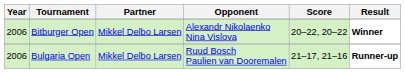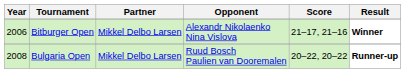 <table class="sortable wikitable" style="font-size: 90%;">
 <tr>
 <th>Year</th>
 <th>Tournament</th>
 <th>Partner</th>
 <th>Opponent</th>
 <th>Score</th>
 <th>Result</th>
 </tr>
 <tr>
 </tr>
 <tr style="background:#D4F1C5">
 <td align="center">2006</td>
 <td align="left"><a href='#'>Bitburger Open</a></td>
 <td align="left"> <a href='#'>Mikkel Delbo Larsen</a></td>
 <td align="left"> <a href='#'>Alexandr Nikolaenko</a> <br>  <a href='#'>Nina Vislova</a></td>
-<td align="left">20–22, 20–22</td>
+<td align="left">21–17, 21–16</td>
 <td style="text-align:left; background:white"> <strong>Winner</strong></td>
 </tr>
 <tr>
 </tr>
 <tr style="background:#D4F1C5">
-<td align="center">2006</td>
+<td align="center">2008</td>
 <td align="left"><a href='#'>Bulgaria Open</a></td>
 <td align="left"> <a href='#'>Mikkel Delbo Larsen</a></td>
 <td align="left"> <a href='#'>Ruud Bosch</a> <br>  <a href='#'>Paulien van Dooremalen</a></td>
-<td align="left">21–17, 21–16</td>
+<td align="left">20–22, 20–22</td>
 <td style="text-align:left; background:white"> <strong>Runner-up</strong></td>
 </tr>
 </table>
